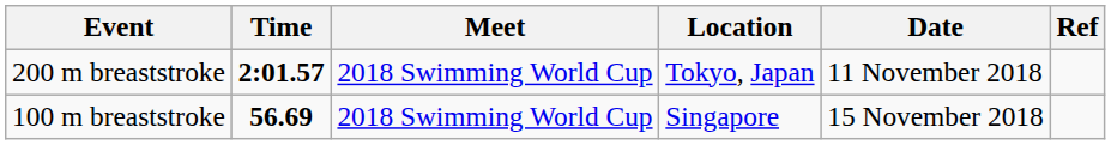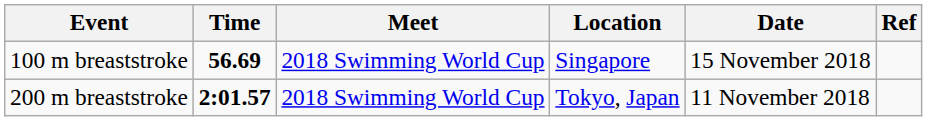 <table class="wikitable">
 <tr>
 <th>Event</th>
 <th>Time</th>
 <th>Meet</th>
 <th>Location</th>
 <th>Date</th>
 <th>Ref</th>
 </tr>
 <tr>
+<td>100 m breaststroke</td>
+<td style="text-align:center;"><strong>56.69</strong></td>
+<td><a href='#'>2018 Swimming World Cup</a></td>
+<td><a href='#'>Singapore</a></td>
+<td>15 November 2018</td>
+<td style="text-align:center;"></td>
+</tr>
+<tr>
 <td>200 m breaststroke</td>
 <td style="text-align:center;"><strong>2:01.57</strong></td>
 <td><a href='#'>2018 Swimming World Cup</a></td>
 <td><a href='#'>Tokyo</a>, <a href='#'>Japan</a></td>
 <td>11 November 2018</td>
 <td style="text-align:center;"></td>
 </tr>
-<tr>
-<td>100 m breaststroke</td>
-<td style="text-align:center;"><strong>56.69</strong></td>
-<td><a href='#'>2018 Swimming World Cup</a></td>
-<td><a href='#'>Singapore</a></td>
-<td>15 November 2018</td>
-<td style="text-align:center;"></td>
-</tr>
 </table>
